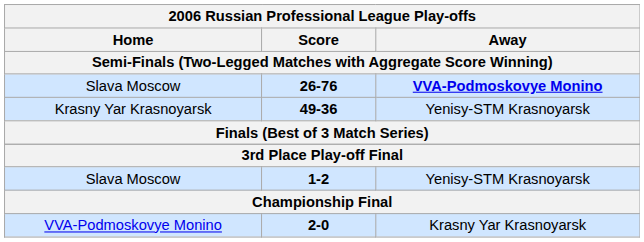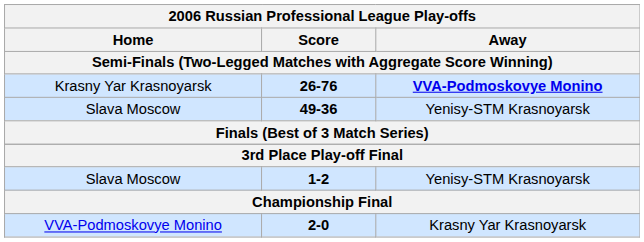 <table class="wikitable" style="font-size:90%; width: 100%; text-align: center;">
 <tr>
 <th colspan=3>2006 Russian Professional League Play-offs</th>
 </tr>
 <tr>
 <th width=12%>Home</th>
 <th width=5%>Score</th>
 <th width=12%>Away</th>
 </tr>
 <tr>
 <th colspan=3>Semi-Finals (Two-Legged Matches with Aggregate Score Winning)</th>
 </tr>
 <tr style="background: #D0E6FF;">
-<td>Slava Moscow</td>
+<td>Krasny Yar Krasnoyarsk</td>
 <td><strong>26-76</strong></td>
 <td><strong><a href='#'>VVA-Podmoskovye Monino</a></strong></td>
 </tr>
 <tr style="background: #D0E6FF;">
-<td>Krasny Yar Krasnoyarsk</td>
+<td>Slava Moscow</td>
 <td><strong>49-36</strong></td>
 <td>Yenisy-STM Krasnoyarsk</td>
 </tr>
 <tr>
 <th colspan=3>Finals (Best of 3 Match Series)</th>
 </tr>
 <tr style="background: #D0E6FF;">
 </tr>
 <tr>
 <th colspan=3>3rd Place Play-off Final</th>
 </tr>
 <tr style="background: #D0E6FF;">
 <td>Slava Moscow</td>
 <td><strong>1-2</strong></td>
 <td>Yenisy-STM Krasnoyarsk</td>
 </tr>
 <tr>
 <th colspan=3>Championship Final</th>
 </tr>
 <tr style="background: #D0E6FF;">
 <td><a href='#'>VVA-Podmoskovye Monino</a></td>
 <td><strong>2-0</strong></td>
 <td>Krasny Yar Krasnoyarsk</td>
 </tr>
 </table>
